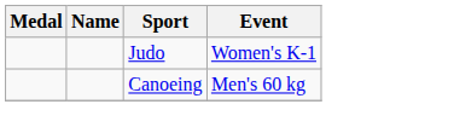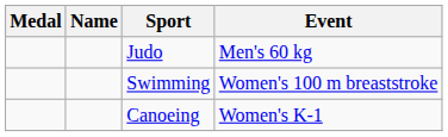 <table class="wikitable sortable" style="font-size:95%">
 <tr>
 <th>Medal</th>
 <th>Name</th>
 <th>Sport</th>
 <th>Event</th>
 </tr>
 <tr>
 <td></td>
 <td></td>
 <td><a href='#'>Judo</a></td>
-<td><a href='#'>Women's K-1</a></td>
+<td><a href='#'>Men's 60 kg</a></td>
+</tr>
+<tr>
+<td></td>
+<td></td>
+<td><a href='#'>Swimming</a></td>
+<td><a href='#'>Women's 100 m breaststroke</a></td>
 </tr>
 <tr>
 <td></td>
 <td></td>
 <td><a href='#'>Canoeing</a></td>
-<td><a href='#'>Men's 60 kg</a></td>
+<td><a href='#'>Women's K-1</a></td>
 </tr>
 <tr>
 </tr>
 </table>
